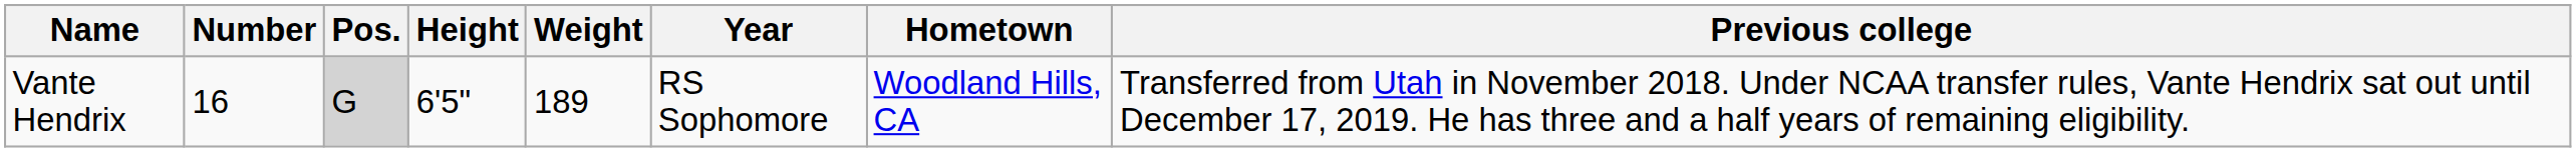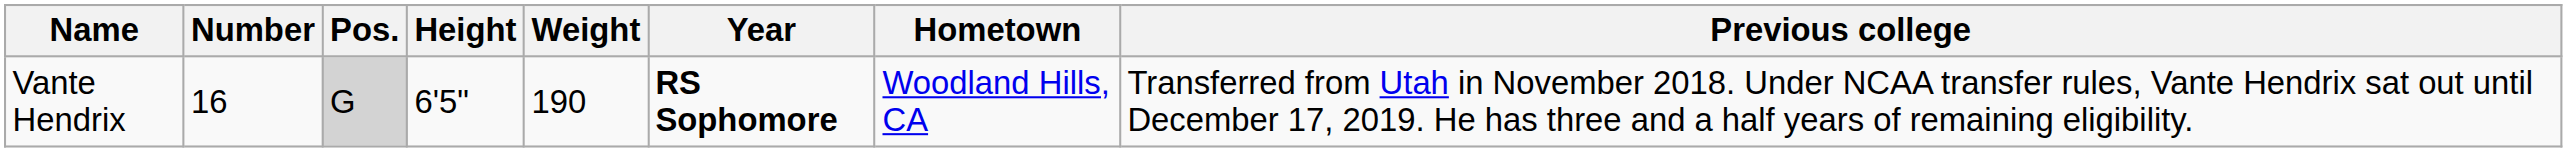 <table class="wikitable sortable" border="1">
 <tr>
 <th>Name</th>
 <th>Number</th>
 <th>Pos.</th>
 <th>Height</th>
 <th>Weight</th>
 <th>Year</th>
 <th>Hometown</th>
 <th class="unsortable">Previous college</th>
 </tr>
 <tr>
 <td>Vante Hendrix</td>
 <td>16</td>
 <td style="background: lightgrey;">G</td>
 <td>6'5"</td>
-<td>189</td>
-<td>RS Sophomore</td>
+<td>190</td>
+<td><strong>RS Sophomore</strong></td>
 <td><a href='#'>Woodland Hills, CA</a></td>
 <td>Transferred from <a href='#'>Utah</a> in November 2018. Under NCAA transfer rules, Vante Hendrix sat out until December 17, 2019. He has three and a half years of remaining eligibility.</td>
 </tr>
 </table>
